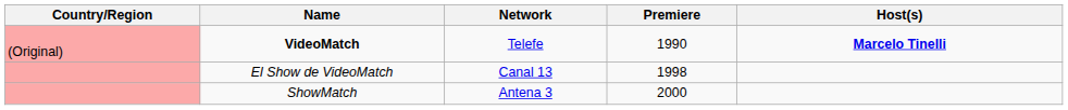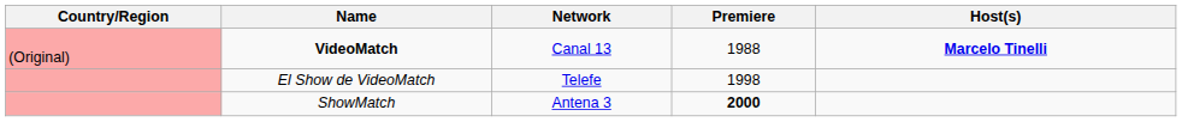 <table class="wikitable sortable"  style="text-align:center; line-height:18px; width:100%;">
 <tr>
 <th scope="col" style="width:12%;">Country/Region</th>
 <th scope="col" style="width:15%;">Name</th>
 <th scope="col" style="width:10%;">Network</th>
 <th scope="col" style="width:08%;">Premiere</th>
 <th scope="col" style="width:20%;">Host(s)</th>
 </tr>
 <tr>
 <td style="background:#FCA9A9; text-align:left;"><br>(Original)</td>
 <td><strong>VideoMatch</strong></td>
-<td><a href='#'>Telefe</a></td>
-<td>1990</td>
+<td><a href='#'>Canal 13</a></td>
+<td>1988</td>
 <td><strong><a href='#'>Marcelo Tinelli</a></strong></td>
 </tr>
 <tr>
 <td style="background:#FCA9A9; text-align:left;"></td>
 <td><em>El Show de VideoMatch</em></td>
-<td><a href='#'>Canal 13</a></td>
+<td><a href='#'>Telefe</a></td>
 <td>1998</td>
 <td></td>
 </tr>
 <tr>
 <td style="background:#FCA9A9; text-align:left;"></td>
 <td><em>ShowMatch</em></td>
 <td><a href='#'>Antena 3</a></td>
-<td>2000</td>
+<td><strong>2000</strong></td>
 <td></td>
 </tr>
 </table>
